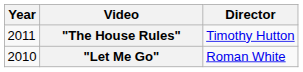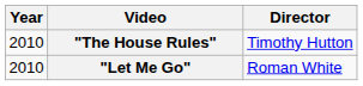 <table class="wikitable plainrowheaders">
 <tr>
 <th>Year</th>
 <th style="width:12em;">Video</th>
 <th>Director</th>
 </tr>
 <tr>
-<td>2011</td>
+<td>2010</td>
 <th scope="row">"The House Rules"</th>
 <td><a href='#'>Timothy Hutton</a></td>
 </tr>
 <tr>
 <td>2010</td>
 <th scope="row">"Let Me Go"</th>
 <td><a href='#'>Roman White</a></td>
 </tr>
 </table>
